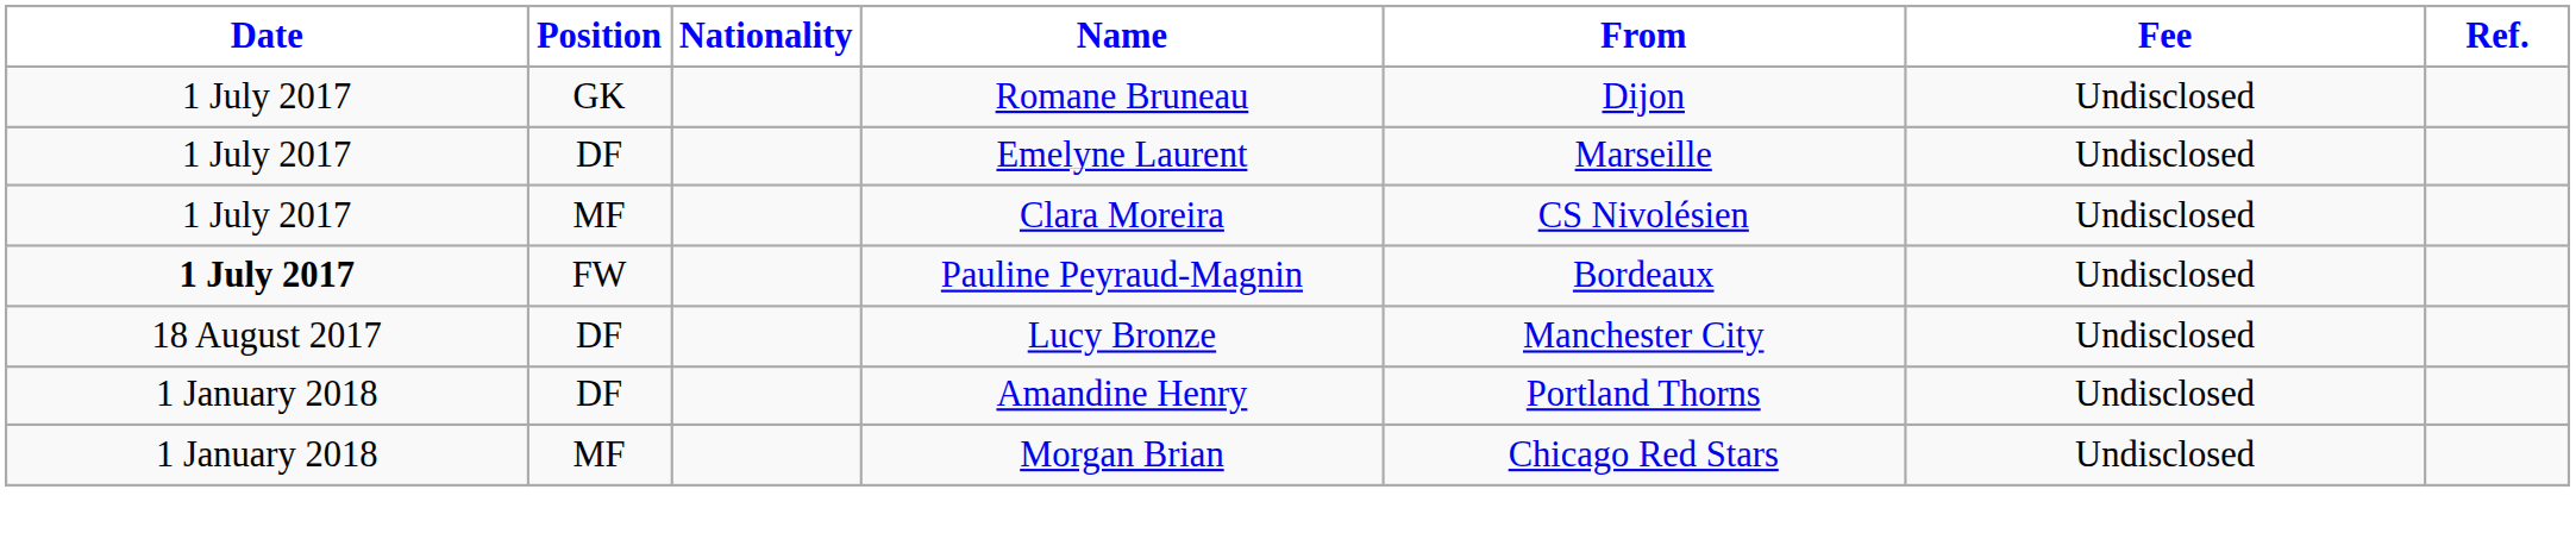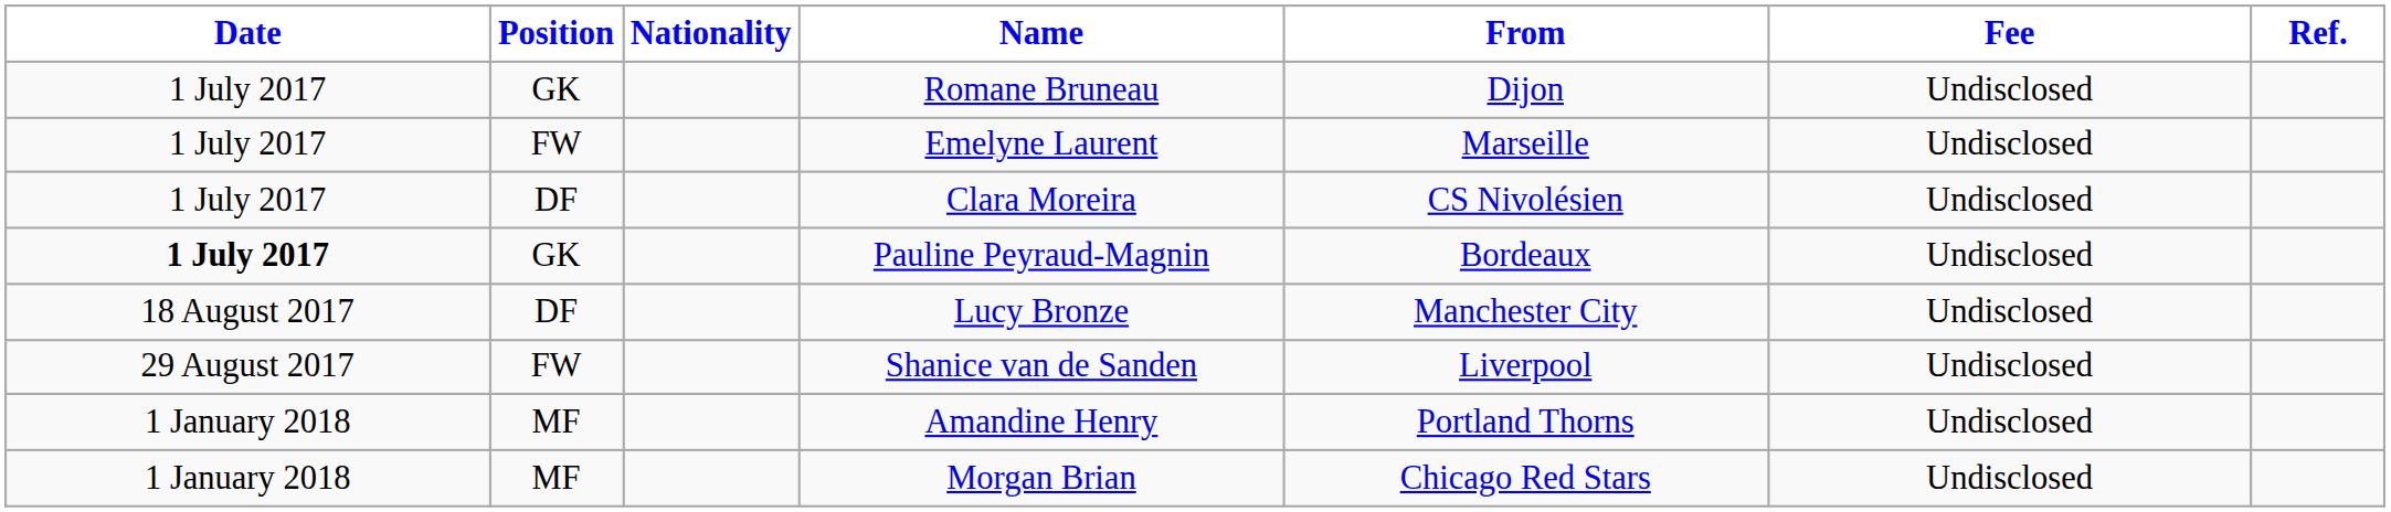 <table class="wikitable" style="text-align:center; font-size:90%; ">
 <tr>
 <th style="background:#FFFFFF; color:blue; width:200px;">Date</th>
 <th style="background:#FFFFFF; color:blue; width:50px;">Position</th>
 <th style="background:#FFFFFF; color:blue; width:50px;">Nationality</th>
 <th style="background:#FFFFFF; color:blue; width:200px;">Name</th>
 <th style="background:#FFFFFF; color:blue; width:200px;">From</th>
 <th style="background:#FFFFFF; color:blue; width:200px;">Fee</th>
 <th style="background:#FFFFFF; color:blue; width:50px;">Ref.</th>
 </tr>
 <tr>
 <td>1 July 2017</td>
 <td>GK</td>
 <td></td>
 <td><a href='#'>Romane Bruneau</a></td>
 <td><a href='#'>Dijon</a></td>
 <td>Undisclosed</td>
 <td></td>
 </tr>
 <tr>
 <td>1 July 2017</td>
-<td>DF</td>
+<td>FW</td>
 <td></td>
 <td><a href='#'>Emelyne Laurent</a></td>
 <td><a href='#'>Marseille</a></td>
 <td>Undisclosed</td>
 <td></td>
 </tr>
 <tr>
 <td>1 July 2017</td>
-<td>MF</td>
+<td>DF</td>
 <td></td>
 <td><a href='#'>Clara Moreira</a></td>
 <td><a href='#'>CS Nivolésien</a></td>
 <td>Undisclosed</td>
 <td></td>
 </tr>
 <tr>
 <td><strong>1 July 2017</strong></td>
-<td>FW</td>
+<td>GK</td>
 <td></td>
 <td><a href='#'>Pauline Peyraud-Magnin</a></td>
 <td><a href='#'>Bordeaux</a></td>
 <td>Undisclosed</td>
 <td></td>
 </tr>
 <tr>
 <td>18 August 2017</td>
 <td>DF</td>
 <td></td>
 <td><a href='#'>Lucy Bronze</a></td>
 <td><a href='#'>Manchester City</a></td>
 <td>Undisclosed</td>
 <td></td>
 </tr>
 <tr>
+<td>29 August 2017</td>
+<td>FW</td>
+<td></td>
+<td><a href='#'>Shanice van de Sanden</a></td>
+<td><a href='#'>Liverpool</a></td>
+<td>Undisclosed</td>
+<td></td>
+</tr>
+<tr>
 <td>1 January 2018</td>
-<td>DF</td>
+<td>MF</td>
 <td></td>
 <td><a href='#'>Amandine Henry</a></td>
 <td><a href='#'>Portland Thorns</a></td>
 <td>Undisclosed</td>
 <td></td>
 </tr>
 <tr>
 <td>1 January 2018</td>
 <td>MF</td>
 <td></td>
 <td><a href='#'>Morgan Brian</a></td>
 <td><a href='#'>Chicago Red Stars</a></td>
 <td>Undisclosed</td>
 <td></td>
 </tr>
 </table>
